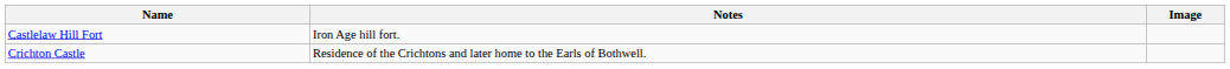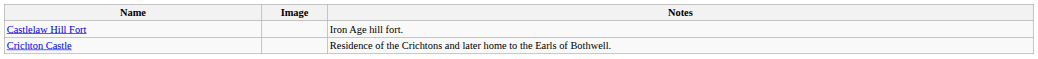 <table class="wikitable" width="100%">
 <tr>
 <th width="25%">Name<br></th>
+<th width="94px">Image</th>
 <th>Notes</th>
-<th width="94px">Image</th>
 </tr>
 <tr>
 <td><a href='#'>Castlelaw Hill Fort</a></td>
+<td></td>
 <td>Iron Age hill fort.</td>
-<td></td>
 </tr>
 <tr>
 <td><a href='#'>Crichton Castle</a></td>
+<td></td>
 <td>Residence of the Crichtons and later home to the Earls of Bothwell.</td>
-<td></td>
 </tr>
 </table>
